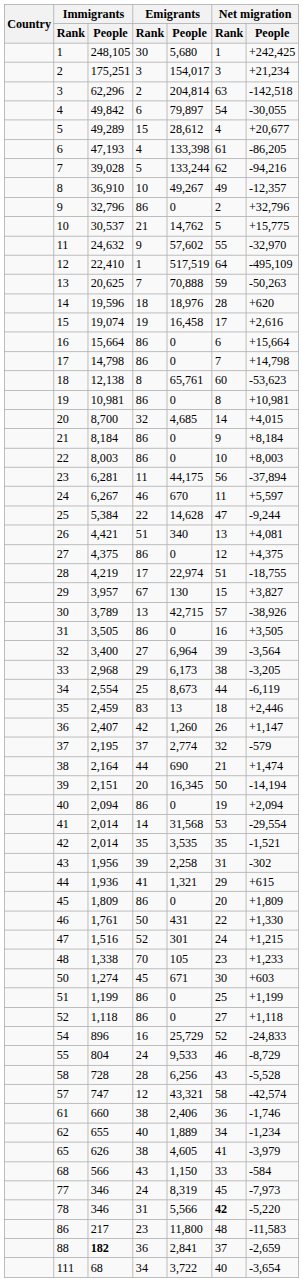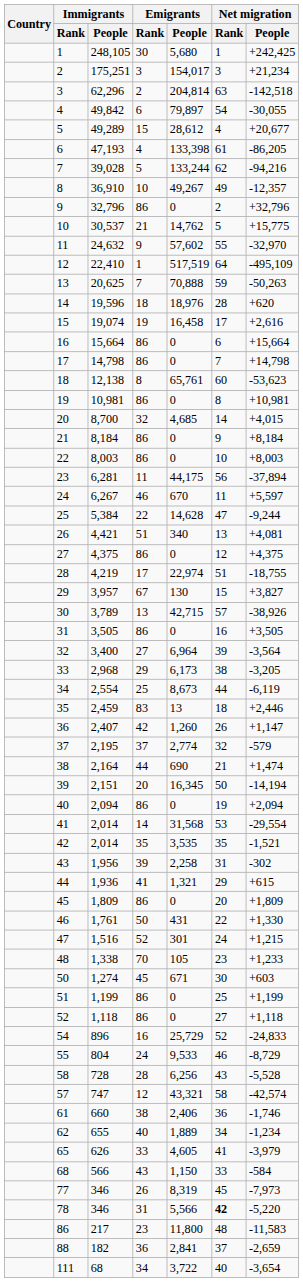 <table class="mw-datatable wikitable sortable">
 <tr>
 <th rowspan=2>Country</th>
 <th colspan=2>Immigrants</th>
 <th colspan=2>Emigrants</th>
 <th colspan=2>Net migration</th>
 </tr>
 <tr>
 <th>Rank</th>
 <th>People</th>
 <th>Rank</th>
 <th>People</th>
 <th>Rank</th>
 <th>People</th>
 </tr>
 <tr>
 <td></td>
 <td>1</td>
 <td>248,105</td>
 <td>30</td>
 <td>5,680</td>
 <td>1</td>
 <td>+242,425</td>
 </tr>
 <tr>
 <td></td>
 <td>2</td>
 <td>175,251</td>
 <td>3</td>
 <td>154,017</td>
 <td>3</td>
 <td>+21,234</td>
 </tr>
 <tr>
 <td></td>
 <td>3</td>
 <td>62,296</td>
 <td>2</td>
 <td>204,814</td>
 <td>63</td>
 <td>-142,518</td>
 </tr>
 <tr>
 <td></td>
 <td>4</td>
 <td>49,842</td>
 <td>6</td>
 <td>79,897</td>
 <td>54</td>
 <td>-30,055</td>
 </tr>
 <tr>
 <td></td>
 <td>5</td>
 <td>49,289</td>
 <td>15</td>
 <td>28,612</td>
 <td>4</td>
 <td>+20,677</td>
 </tr>
 <tr>
 <td></td>
 <td>6</td>
 <td>47,193</td>
 <td>4</td>
 <td>133,398</td>
 <td>61</td>
 <td>-86,205</td>
 </tr>
 <tr>
 <td></td>
 <td>7</td>
 <td>39,028</td>
 <td>5</td>
 <td>133,244</td>
 <td>62</td>
 <td>-94,216</td>
 </tr>
 <tr>
 <td></td>
 <td>8</td>
 <td>36,910</td>
 <td>10</td>
 <td>49,267</td>
 <td>49</td>
 <td>-12,357</td>
 </tr>
 <tr>
 <td></td>
 <td>9</td>
 <td>32,796</td>
 <td>86</td>
 <td>0</td>
 <td>2</td>
 <td>+32,796</td>
 </tr>
 <tr>
 <td></td>
 <td>10</td>
 <td>30,537</td>
 <td>21</td>
 <td>14,762</td>
 <td>5</td>
 <td>+15,775</td>
 </tr>
 <tr>
 <td></td>
 <td>11</td>
 <td>24,632</td>
 <td>9</td>
 <td>57,602</td>
 <td>55</td>
 <td>-32,970</td>
 </tr>
 <tr>
 <td></td>
 <td>12</td>
 <td>22,410</td>
 <td>1</td>
 <td>517,519</td>
 <td>64</td>
 <td>-495,109</td>
 </tr>
 <tr>
 <td></td>
 <td>13</td>
 <td>20,625</td>
 <td>7</td>
 <td>70,888</td>
 <td>59</td>
 <td>-50,263</td>
 </tr>
 <tr>
 <td></td>
 <td>14</td>
 <td>19,596</td>
 <td>18</td>
 <td>18,976</td>
 <td>28</td>
 <td>+620</td>
 </tr>
 <tr>
 <td></td>
 <td>15</td>
 <td>19,074</td>
 <td>19</td>
 <td>16,458</td>
 <td>17</td>
 <td>+2,616</td>
 </tr>
 <tr>
 <td></td>
 <td>16</td>
 <td>15,664</td>
 <td>86</td>
 <td>0</td>
 <td>6</td>
 <td>+15,664</td>
 </tr>
 <tr>
 <td></td>
 <td>17</td>
 <td>14,798</td>
 <td>86</td>
 <td>0</td>
 <td>7</td>
 <td>+14,798</td>
 </tr>
 <tr>
 <td></td>
 <td>18</td>
 <td>12,138</td>
 <td>8</td>
 <td>65,761</td>
 <td>60</td>
 <td>-53,623</td>
 </tr>
 <tr>
 <td></td>
 <td>19</td>
 <td>10,981</td>
 <td>86</td>
 <td>0</td>
 <td>8</td>
 <td>+10,981</td>
 </tr>
 <tr>
 <td></td>
 <td>20</td>
 <td>8,700</td>
 <td>32</td>
 <td>4,685</td>
 <td>14</td>
 <td>+4,015</td>
 </tr>
 <tr>
 <td></td>
 <td>21</td>
 <td>8,184</td>
 <td>86</td>
 <td>0</td>
 <td>9</td>
 <td>+8,184</td>
 </tr>
 <tr>
 <td></td>
 <td>22</td>
 <td>8,003</td>
 <td>86</td>
 <td>0</td>
 <td>10</td>
 <td>+8,003</td>
 </tr>
 <tr>
 <td></td>
 <td>23</td>
 <td>6,281</td>
 <td>11</td>
 <td>44,175</td>
 <td>56</td>
 <td>-37,894</td>
 </tr>
 <tr>
 <td></td>
 <td>24</td>
 <td>6,267</td>
 <td>46</td>
 <td>670</td>
 <td>11</td>
 <td>+5,597</td>
 </tr>
 <tr>
 <td></td>
 <td>25</td>
 <td>5,384</td>
 <td>22</td>
 <td>14,628</td>
 <td>47</td>
 <td>-9,244</td>
 </tr>
 <tr>
 <td></td>
 <td>26</td>
 <td>4,421</td>
 <td>51</td>
 <td>340</td>
 <td>13</td>
 <td>+4,081</td>
 </tr>
 <tr>
 <td></td>
 <td>27</td>
 <td>4,375</td>
 <td>86</td>
 <td>0</td>
 <td>12</td>
 <td>+4,375</td>
 </tr>
 <tr>
 <td></td>
 <td>28</td>
 <td>4,219</td>
 <td>17</td>
 <td>22,974</td>
 <td>51</td>
 <td>-18,755</td>
 </tr>
 <tr>
 <td></td>
 <td>29</td>
 <td>3,957</td>
 <td>67</td>
 <td>130</td>
 <td>15</td>
 <td>+3,827</td>
 </tr>
 <tr>
 <td></td>
 <td>30</td>
 <td>3,789</td>
 <td>13</td>
 <td>42,715</td>
 <td>57</td>
 <td>-38,926</td>
 </tr>
 <tr>
 <td></td>
 <td>31</td>
 <td>3,505</td>
 <td>86</td>
 <td>0</td>
 <td>16</td>
 <td>+3,505</td>
 </tr>
 <tr>
 <td></td>
 <td>32</td>
 <td>3,400</td>
 <td>27</td>
 <td>6,964</td>
 <td>39</td>
 <td>-3,564</td>
 </tr>
 <tr>
 <td></td>
 <td>33</td>
 <td>2,968</td>
 <td>29</td>
 <td>6,173</td>
 <td>38</td>
 <td>-3,205</td>
 </tr>
 <tr>
 <td></td>
 <td>34</td>
 <td>2,554</td>
 <td>25</td>
 <td>8,673</td>
 <td>44</td>
 <td>-6,119</td>
 </tr>
 <tr>
 <td></td>
 <td>35</td>
 <td>2,459</td>
 <td>83</td>
 <td>13</td>
 <td>18</td>
 <td>+2,446</td>
 </tr>
 <tr>
 <td></td>
 <td>36</td>
 <td>2,407</td>
 <td>42</td>
 <td>1,260</td>
 <td>26</td>
 <td>+1,147</td>
 </tr>
 <tr>
 <td></td>
 <td>37</td>
 <td>2,195</td>
 <td>37</td>
 <td>2,774</td>
 <td>32</td>
 <td>-579</td>
 </tr>
 <tr>
 <td></td>
 <td>38</td>
 <td>2,164</td>
 <td>44</td>
 <td>690</td>
 <td>21</td>
 <td>+1,474</td>
 </tr>
 <tr>
 <td></td>
 <td>39</td>
 <td>2,151</td>
 <td>20</td>
 <td>16,345</td>
 <td>50</td>
 <td>-14,194</td>
 </tr>
 <tr>
 <td></td>
 <td>40</td>
 <td>2,094</td>
 <td>86</td>
 <td>0</td>
 <td>19</td>
 <td>+2,094</td>
 </tr>
 <tr>
 <td></td>
 <td>41</td>
 <td>2,014</td>
 <td>14</td>
 <td>31,568</td>
 <td>53</td>
 <td>-29,554</td>
 </tr>
 <tr>
 <td></td>
 <td>42</td>
 <td>2,014</td>
 <td>35</td>
 <td>3,535</td>
 <td>35</td>
 <td>-1,521</td>
 </tr>
 <tr>
 <td></td>
 <td>43</td>
 <td>1,956</td>
 <td>39</td>
 <td>2,258</td>
 <td>31</td>
 <td>-302</td>
 </tr>
 <tr>
 <td></td>
 <td>44</td>
 <td>1,936</td>
 <td>41</td>
 <td>1,321</td>
 <td>29</td>
 <td>+615</td>
 </tr>
 <tr>
 <td></td>
 <td>45</td>
 <td>1,809</td>
 <td>86</td>
 <td>0</td>
 <td>20</td>
 <td>+1,809</td>
 </tr>
 <tr>
 <td></td>
 <td>46</td>
 <td>1,761</td>
 <td>50</td>
 <td>431</td>
 <td>22</td>
 <td>+1,330</td>
 </tr>
 <tr>
 <td></td>
 <td>47</td>
 <td>1,516</td>
 <td>52</td>
 <td>301</td>
 <td>24</td>
 <td>+1,215</td>
 </tr>
 <tr>
 <td></td>
 <td>48</td>
 <td>1,338</td>
 <td>70</td>
 <td>105</td>
 <td>23</td>
 <td>+1,233</td>
 </tr>
 <tr>
 <td></td>
 <td>50</td>
 <td>1,274</td>
 <td>45</td>
 <td>671</td>
 <td>30</td>
 <td>+603</td>
 </tr>
 <tr>
 <td></td>
 <td>51</td>
 <td>1,199</td>
 <td>86</td>
 <td>0</td>
 <td>25</td>
 <td>+1,199</td>
 </tr>
 <tr>
 <td></td>
 <td>52</td>
 <td>1,118</td>
 <td>86</td>
 <td>0</td>
 <td>27</td>
 <td>+1,118</td>
 </tr>
 <tr>
 <td></td>
 <td>54</td>
 <td>896</td>
 <td>16</td>
 <td>25,729</td>
 <td>52</td>
 <td>-24,833</td>
 </tr>
 <tr>
 <td></td>
 <td>55</td>
 <td>804</td>
 <td>24</td>
 <td>9,533</td>
 <td>46</td>
 <td>-8,729</td>
 </tr>
 <tr>
 <td></td>
 <td>58</td>
 <td>728</td>
 <td>28</td>
 <td>6,256</td>
 <td>43</td>
 <td>-5,528</td>
 </tr>
 <tr>
 <td></td>
 <td>57</td>
 <td>747</td>
 <td>12</td>
 <td>43,321</td>
 <td>58</td>
 <td>-42,574</td>
 </tr>
 <tr>
 <td></td>
 <td>61</td>
 <td>660</td>
 <td>38</td>
 <td>2,406</td>
 <td>36</td>
 <td>-1,746</td>
 </tr>
 <tr>
 <td></td>
 <td>62</td>
 <td>655</td>
 <td>40</td>
 <td>1,889</td>
 <td>34</td>
 <td>-1,234</td>
 </tr>
 <tr>
 <td></td>
 <td>65</td>
 <td>626</td>
-<td>38</td>
+<td>33</td>
 <td>4,605</td>
 <td>41</td>
 <td>-3,979</td>
 </tr>
 <tr>
 <td></td>
 <td>68</td>
 <td>566</td>
 <td>43</td>
 <td>1,150</td>
 <td>33</td>
 <td>-584</td>
 </tr>
 <tr>
 <td></td>
 <td>77</td>
 <td>346</td>
-<td>24</td>
+<td>26</td>
 <td>8,319</td>
 <td>45</td>
 <td>-7,973</td>
 </tr>
 <tr>
 <td></td>
 <td>78</td>
 <td>346</td>
 <td>31</td>
 <td>5,566</td>
 <td><strong>42</strong></td>
 <td>-5,220</td>
 </tr>
 <tr>
 <td></td>
 <td>86</td>
 <td>217</td>
 <td>23</td>
 <td>11,800</td>
 <td>48</td>
 <td>-11,583</td>
 </tr>
 <tr>
 <td></td>
 <td>88</td>
-<td><strong>182</strong></td>
+<td>182</td>
 <td>36</td>
 <td>2,841</td>
 <td>37</td>
 <td>-2,659</td>
 </tr>
 <tr>
 <td></td>
 <td>111</td>
 <td>68</td>
 <td>34</td>
 <td>3,722</td>
 <td>40</td>
 <td>-3,654</td>
 </tr>
 </table>
